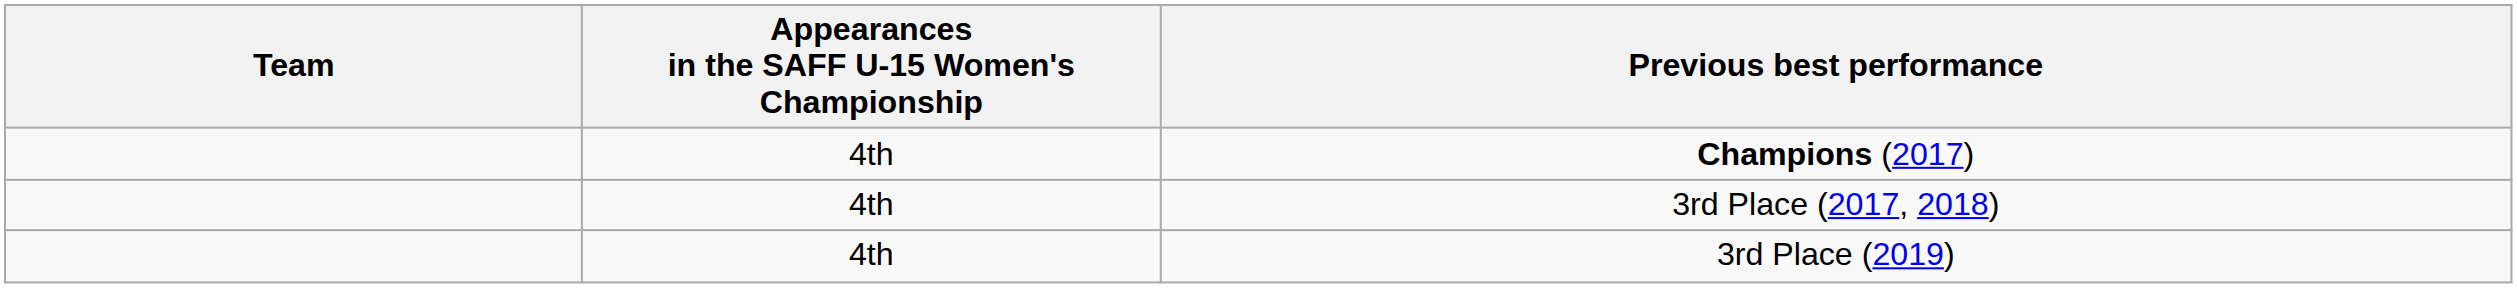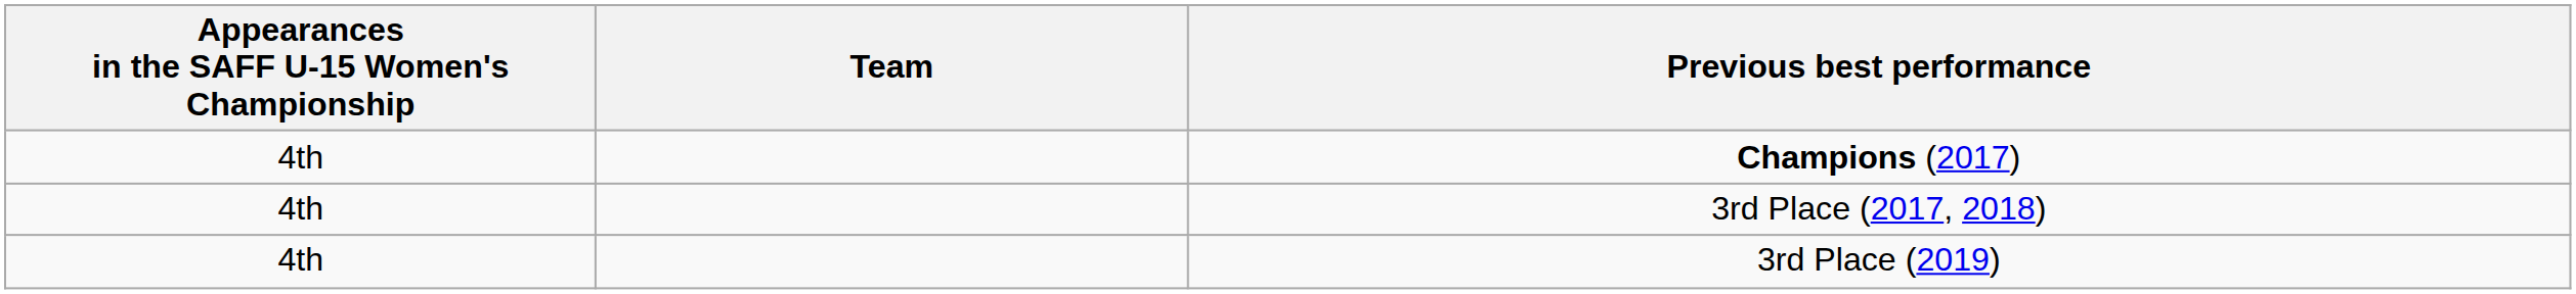 <table class="wikitable">
 <tr>
+<th style="width:16.67%;">Appearances <br> in the SAFF U-15 Women's Championship</th>
 <th style="width:16.67%;">Team</th>
-<th style="width:16.67%;">Appearances <br> in the SAFF U-15 Women's Championship</th>
 <th width=39%>Previous best performance</th>
 </tr>
 <tr>
+<td align=center>4th</td>
 <td align="left"></td>
-<td align=center>4th</td>
 <td align=center><strong>Champions</strong> (<a href='#'>2017</a>)</td>
 </tr>
 <tr>
+<td align=center>4th</td>
 <td align="left"></td>
-<td align=center>4th</td>
 <td align=center>3rd Place (<a href='#'>2017</a>, <a href='#'>2018</a>)</td>
 </tr>
 <tr>
+<td align=center>4th</td>
 <td align="left"></td>
-<td align=center>4th</td>
 <td align=center>3rd Place (<a href='#'>2019</a>)</td>
 </tr>
 </table>
